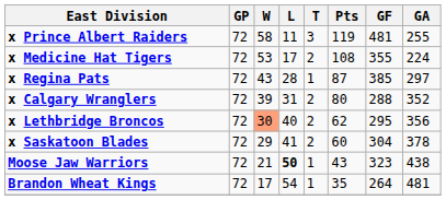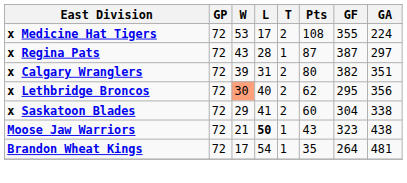 <table class="wikitable">
 <tr>
 <th width="45%">East Division</th>
 <th width="5%">GP</th>
 <th width="5%">W</th>
 <th width="5%">L</th>
 <th width="5%">T</th>
 <th width="7.5%">Pts</th>
 <th width="7.5%">GF</th>
 <th width="7.5%">GA</th>
-</tr>
-<tr>
-<td><strong>x <a href='#'>Prince Albert Raiders</a></strong></td>
-<td>72</td>
-<td>58</td>
-<td>11</td>
-<td>3</td>
-<td>119</td>
-<td>481</td>
-<td>255</td>
 </tr>
 <tr>
 <td><strong>x <a href='#'>Medicine Hat Tigers</a></strong></td>
 <td>72</td>
 <td>53</td>
 <td>17</td>
 <td>2</td>
 <td>108</td>
 <td>355</td>
 <td>224</td>
 </tr>
 <tr>
 <td><strong>x <a href='#'>Regina Pats</a></strong></td>
 <td>72</td>
 <td>43</td>
 <td>28</td>
 <td>1</td>
 <td>87</td>
-<td>385</td>
+<td>387</td>
 <td>297</td>
 </tr>
 <tr>
 <td><strong>x <a href='#'>Calgary Wranglers</a></strong></td>
 <td>72</td>
 <td>39</td>
 <td>31</td>
 <td>2</td>
 <td>80</td>
-<td>288</td>
-<td>352</td>
+<td>382</td>
+<td>351</td>
 </tr>
 <tr>
 <td><strong>x <a href='#'>Lethbridge Broncos</a></strong></td>
 <td>72</td>
 <td style="background: lightsalmon;">30</td>
 <td>40</td>
 <td>2</td>
 <td>62</td>
 <td>295</td>
 <td>356</td>
 </tr>
 <tr>
 <td><strong>x <a href='#'>Saskatoon Blades</a></strong></td>
 <td>72</td>
 <td>29</td>
 <td>41</td>
 <td>2</td>
 <td>60</td>
 <td>304</td>
-<td>378</td>
+<td>338</td>
 </tr>
 <tr>
 <td><strong><a href='#'>Moose Jaw Warriors</a></strong></td>
 <td>72</td>
 <td>21</td>
 <td><strong>50</strong></td>
 <td>1</td>
 <td>43</td>
 <td>323</td>
 <td>438</td>
 </tr>
 <tr>
 <td><strong><a href='#'>Brandon Wheat Kings</a></strong></td>
 <td>72</td>
 <td>17</td>
 <td>54</td>
 <td>1</td>
 <td>35</td>
 <td>264</td>
 <td>481</td>
 </tr>
 <tr>
 </tr>
 </table>
